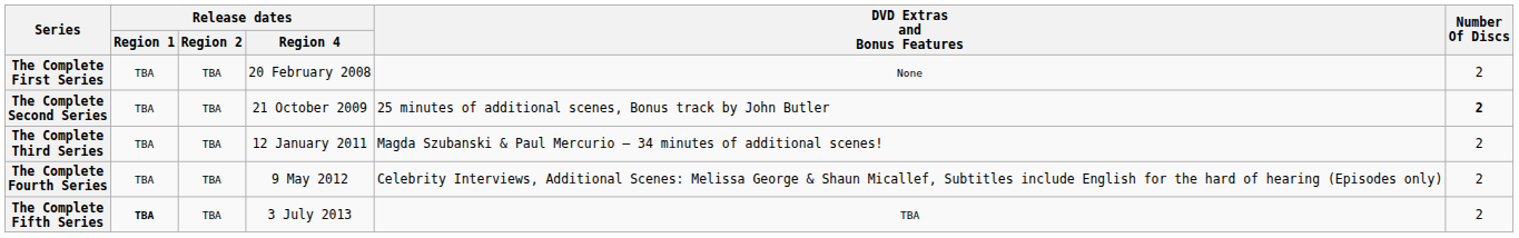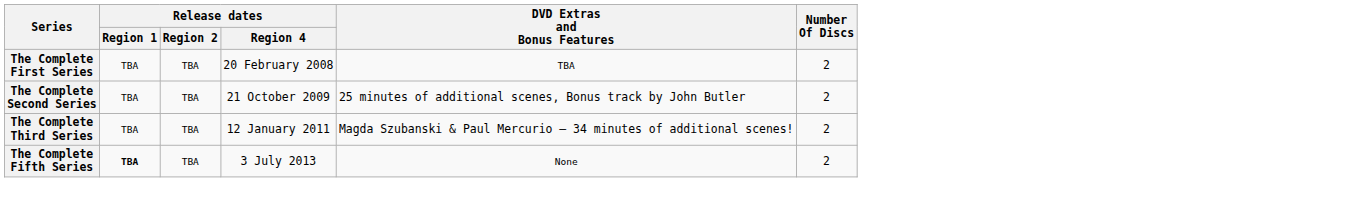 <table class="wikitable">
 <tr>
 <th rowspan="2">Series</th>
 <th colspan="3">Release dates</th>
 <th rowspan="2">DVD Extras<br>and<br>Bonus Features</th>
 <th rowspan="2">Number<br>Of Discs</th>
 </tr>
 <tr>
 <th>Region 1</th>
 <th>Region 2</th>
 <th>Region 4</th>
 </tr>
 <tr>
 <th>The Complete<br>First Series</th>
 <td style="text-align: center;"><span><small>TBA</small></span></td>
 <td style="text-align: center;"><span><small>TBA</small></span></td>
 <td style="text-align: center;">20 February 2008</td>
-<td style="text-align: center;"><span><small>None</small></span></td>
+<td style="text-align: center;"><span><small>TBA</small></span></td>
 <td style="text-align: center;">2</td>
 </tr>
 <tr>
 <th>The Complete<br>Second Series</th>
 <td style="text-align: center;"><span><small>TBA</small></span></td>
 <td style="text-align: center;"><span><small>TBA</small></span></td>
 <td style="text-align: center;">21 October 2009</td>
 <td>25 minutes of additional scenes, Bonus track by John Butler</td>
-<td style="text-align: center;"><strong>2</strong></td>
+<td style="text-align: center;">2</td>
 </tr>
 <tr>
 <th>The Complete<br>Third Series</th>
 <td style="text-align: center;"><span><small>TBA</small></span></td>
 <td style="text-align: center;"><span><small>TBA</small></span></td>
 <td style="text-align: center;">12 January 2011</td>
 <td style="text-align: left;">Magda Szubanski & Paul Mercurio – 34 minutes of additional scenes! </td>
 <td style="text-align: center;">2</td>
 </tr>
 <tr>
-<th>The Complete<br>Fourth Series</th>
-<td style="text-align: center;"><span><small>TBA</small></span></td>
-<td style="text-align: center;"><span><small>TBA</small></span></td>
-<td style="text-align: center;">9 May 2012</td>
-<td style="text-align: center;">Celebrity Interviews, Additional Scenes: Melissa George & Shaun Micallef, Subtitles include English for the hard of hearing (Episodes only)</td>
-<td style="text-align: center;">2</td>
-</tr>
-<tr>
 <th>The Complete<br>Fifth Series</th>
 <td style="text-align: center;"><strong><span><small>TBA</small></span></strong></td>
 <td style="text-align: center;"><span><small>TBA</small></span></td>
 <td style="text-align: center;">3 July 2013</td>
-<td style="text-align: center;"><span><small>TBA</small></span></td>
+<td style="text-align: center;"><span><small>None</small></span></td>
 <td style="text-align: center;">2</td>
 </tr>
 </table>
